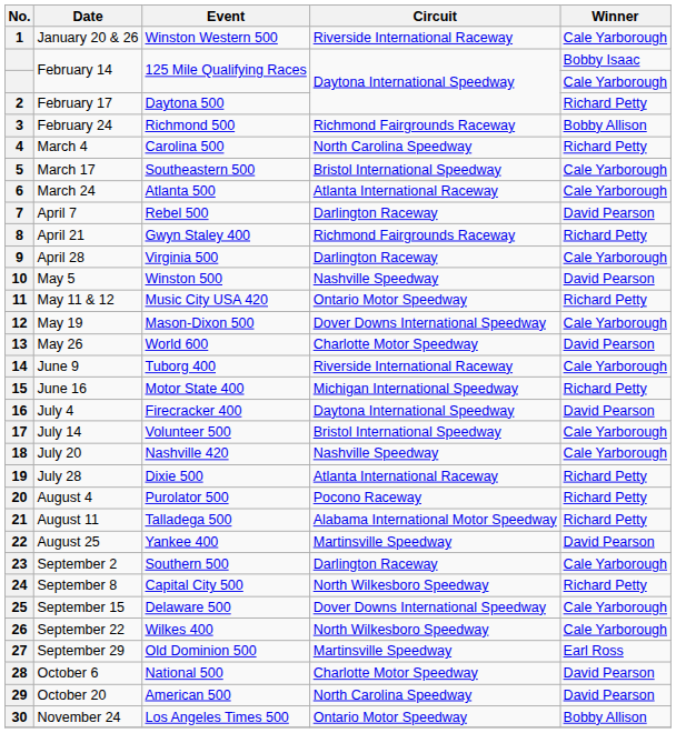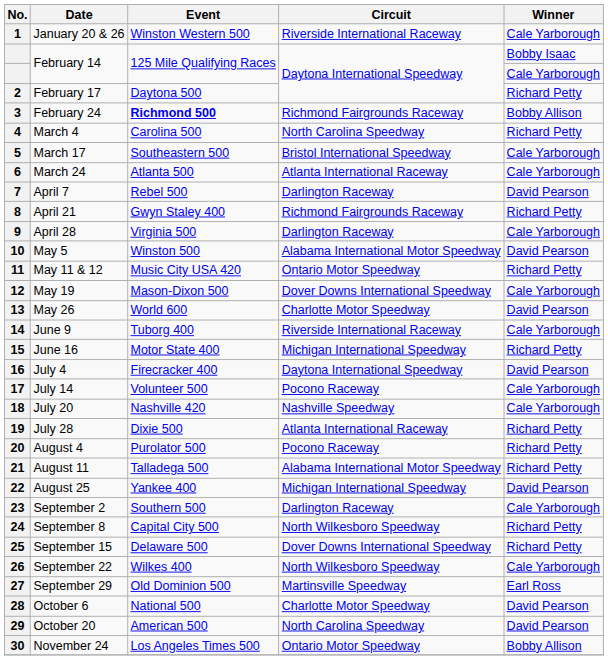 <table class="wikitable" style="font-size:85%;">
 <tr>
 <th>No.</th>
 <th>Date</th>
 <th>Event</th>
 <th>Circuit</th>
 <th>Winner</th>
 </tr>
 <tr>
 <th>1</th>
 <td>January 20 & 26</td>
 <td><a href='#'>Winston Western 500</a></td>
 <td><a href='#'>Riverside International Raceway</a></td>
 <td><a href='#'>Cale Yarborough</a></td>
 </tr>
 <tr>
 <th></th>
 <td rowspan="2">February 14</td>
 <td rowspan="2"><a href='#'>125 Mile Qualifying Races</a></td>
 <td rowspan="3"><a href='#'>Daytona International Speedway</a></td>
 <td><a href='#'>Bobby Isaac</a></td>
 </tr>
 <tr>
 <th></th>
 <td><a href='#'>Cale Yarborough</a></td>
 </tr>
 <tr>
 <th>2</th>
 <td>February 17</td>
 <td><a href='#'>Daytona 500</a></td>
 <td><a href='#'>Richard Petty</a></td>
 </tr>
 <tr>
 <th>3</th>
 <td>February 24</td>
-<td><a href='#'>Richmond 500</a></td>
+<td><strong><a href='#'>Richmond 500</a></strong></td>
 <td><a href='#'>Richmond Fairgrounds Raceway</a></td>
 <td><a href='#'>Bobby Allison</a></td>
 </tr>
 <tr>
 <th>4</th>
 <td>March 4</td>
 <td><a href='#'>Carolina 500</a></td>
 <td><a href='#'>North Carolina Speedway</a></td>
 <td><a href='#'>Richard Petty</a></td>
 </tr>
 <tr>
 <th>5</th>
 <td>March 17</td>
 <td><a href='#'>Southeastern 500</a></td>
 <td><a href='#'>Bristol International Speedway</a></td>
 <td><a href='#'>Cale Yarborough</a></td>
 </tr>
 <tr>
 <th>6</th>
 <td>March 24</td>
 <td><a href='#'>Atlanta 500</a></td>
 <td><a href='#'>Atlanta International Raceway</a></td>
 <td><a href='#'>Cale Yarborough</a></td>
 </tr>
 <tr>
 <th>7</th>
 <td>April 7</td>
 <td><a href='#'>Rebel 500</a></td>
 <td><a href='#'>Darlington Raceway</a></td>
 <td><a href='#'>David Pearson</a></td>
 </tr>
 <tr>
 <th>8</th>
 <td>April 21</td>
 <td><a href='#'>Gwyn Staley 400</a></td>
 <td><a href='#'>Richmond Fairgrounds Raceway</a></td>
 <td><a href='#'>Richard Petty</a></td>
 </tr>
 <tr>
 <th>9</th>
 <td>April 28</td>
 <td><a href='#'>Virginia 500</a></td>
 <td><a href='#'>Darlington Raceway</a></td>
 <td><a href='#'>Cale Yarborough</a></td>
 </tr>
 <tr>
 <th>10</th>
 <td>May 5</td>
 <td><a href='#'>Winston 500</a></td>
-<td><a href='#'>Nashville Speedway</a></td>
+<td><a href='#'>Alabama International Motor Speedway</a></td>
 <td><a href='#'>David Pearson</a></td>
 </tr>
 <tr>
 <th>11</th>
 <td>May 11 & 12</td>
 <td><a href='#'>Music City USA 420</a></td>
 <td><a href='#'>Ontario Motor Speedway</a></td>
 <td><a href='#'>Richard Petty</a></td>
 </tr>
 <tr>
 <th>12</th>
 <td>May 19</td>
 <td><a href='#'>Mason-Dixon 500</a></td>
 <td><a href='#'>Dover Downs International Speedway</a></td>
 <td><a href='#'>Cale Yarborough</a></td>
 </tr>
 <tr>
 <th>13</th>
 <td>May 26</td>
 <td><a href='#'>World 600</a></td>
 <td><a href='#'>Charlotte Motor Speedway</a></td>
 <td><a href='#'>David Pearson</a></td>
 </tr>
 <tr>
 <th>14</th>
 <td>June 9</td>
 <td><a href='#'>Tuborg 400</a></td>
 <td><a href='#'>Riverside International Raceway</a></td>
 <td><a href='#'>Cale Yarborough</a></td>
 </tr>
 <tr>
 <th>15</th>
 <td>June 16</td>
 <td><a href='#'>Motor State 400</a></td>
 <td><a href='#'>Michigan International Speedway</a></td>
 <td><a href='#'>Richard Petty</a></td>
 </tr>
 <tr>
 <th>16</th>
 <td>July 4</td>
 <td><a href='#'>Firecracker 400</a></td>
 <td><a href='#'>Daytona International Speedway</a></td>
 <td><a href='#'>David Pearson</a></td>
 </tr>
 <tr>
 <th>17</th>
 <td>July 14</td>
 <td><a href='#'>Volunteer 500</a></td>
-<td><a href='#'>Bristol International Speedway</a></td>
+<td><a href='#'>Pocono Raceway</a></td>
 <td><a href='#'>Cale Yarborough</a></td>
 </tr>
 <tr>
 <th>18</th>
 <td>July 20</td>
 <td><a href='#'>Nashville 420</a></td>
 <td><a href='#'>Nashville Speedway</a></td>
 <td><a href='#'>Cale Yarborough</a></td>
 </tr>
 <tr>
 <th>19</th>
 <td>July 28</td>
 <td><a href='#'>Dixie 500</a></td>
 <td><a href='#'>Atlanta International Raceway</a></td>
 <td><a href='#'>Richard Petty</a></td>
 </tr>
 <tr>
 <th>20</th>
 <td>August 4</td>
 <td><a href='#'>Purolator 500</a></td>
 <td><a href='#'>Pocono Raceway</a></td>
 <td><a href='#'>Richard Petty</a></td>
 </tr>
 <tr>
 <th>21</th>
 <td>August 11</td>
 <td><a href='#'>Talladega 500</a></td>
 <td><a href='#'>Alabama International Motor Speedway</a></td>
 <td><a href='#'>Richard Petty</a></td>
 </tr>
 <tr>
 <th>22</th>
 <td>August 25</td>
 <td><a href='#'>Yankee 400</a></td>
-<td><a href='#'>Martinsville Speedway</a></td>
+<td><a href='#'>Michigan International Speedway</a></td>
 <td><a href='#'>David Pearson</a></td>
 </tr>
 <tr>
 <th>23</th>
 <td>September 2</td>
 <td><a href='#'>Southern 500</a></td>
 <td><a href='#'>Darlington Raceway</a></td>
 <td><a href='#'>Cale Yarborough</a></td>
 </tr>
 <tr>
 <th>24</th>
 <td>September 8</td>
 <td><a href='#'>Capital City 500</a></td>
 <td><a href='#'>North Wilkesboro Speedway</a></td>
 <td><a href='#'>Richard Petty</a></td>
 </tr>
 <tr>
 <th>25</th>
 <td>September 15</td>
 <td><a href='#'>Delaware 500</a></td>
 <td><a href='#'>Dover Downs International Speedway</a></td>
-<td><a href='#'>Cale Yarborough</a></td>
+<td><a href='#'>Richard Petty</a></td>
 </tr>
 <tr>
 <th>26</th>
 <td>September 22</td>
 <td><a href='#'>Wilkes 400</a></td>
 <td><a href='#'>North Wilkesboro Speedway</a></td>
 <td><a href='#'>Cale Yarborough</a></td>
 </tr>
 <tr>
 <th>27</th>
 <td>September 29</td>
 <td><a href='#'>Old Dominion 500</a></td>
 <td><a href='#'>Martinsville Speedway</a></td>
 <td><a href='#'>Earl Ross</a></td>
 </tr>
 <tr>
 <th>28</th>
 <td>October 6</td>
 <td><a href='#'>National 500</a></td>
 <td><a href='#'>Charlotte Motor Speedway</a></td>
 <td><a href='#'>David Pearson</a></td>
 </tr>
 <tr>
 <th>29</th>
 <td>October 20</td>
 <td><a href='#'>American 500</a></td>
 <td><a href='#'>North Carolina Speedway</a></td>
 <td><a href='#'>David Pearson</a></td>
 </tr>
 <tr>
 <th>30</th>
 <td>November 24</td>
 <td><a href='#'>Los Angeles Times 500</a></td>
 <td><a href='#'>Ontario Motor Speedway</a></td>
 <td><a href='#'>Bobby Allison</a></td>
 </tr>
 <tr>
 </tr>
 </table>
